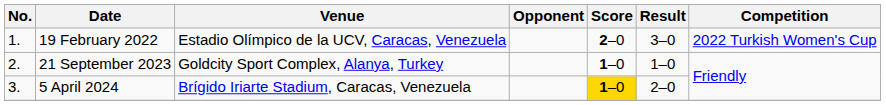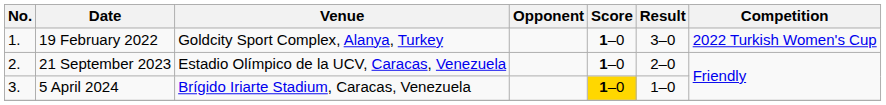 <table class="wikitable">
 <tr>
 <th>No.</th>
 <th>Date</th>
 <th>Venue</th>
 <th>Opponent</th>
 <th>Score</th>
 <th>Result</th>
 <th>Competition</th>
 </tr>
 <tr>
 <td>1.</td>
 <td>19 February 2022</td>
-<td>Estadio Olímpico de la UCV, <a href='#'>Caracas</a>, <a href='#'>Venezuela</a></td>
+<td>Goldcity Sport Complex, <a href='#'>Alanya</a>, <a href='#'>Turkey</a></td>
 <td></td>
-<td align=center><strong>2</strong>–0</td>
+<td align=center><strong>1</strong>–0</td>
 <td align=center>3–0</td>
 <td><a href='#'>2022 Turkish Women's Cup</a></td>
 </tr>
 <tr>
 <td>2.</td>
 <td>21 September 2023</td>
-<td>Goldcity Sport Complex, <a href='#'>Alanya</a>, <a href='#'>Turkey</a></td>
+<td>Estadio Olímpico de la UCV, <a href='#'>Caracas</a>, <a href='#'>Venezuela</a></td>
 <td></td>
 <td align=center><strong>1</strong>–0</td>
-<td align=center>1–0</td>
+<td align=center>2–0</td>
 <td rowspan=2><a href='#'>Friendly</a></td>
 </tr>
 <tr>
 <td>3.</td>
 <td>5 April 2024</td>
 <td><a href='#'>Brígido Iriarte Stadium</a>, Caracas, Venezuela</td>
 <td></td>
 <td align=center style="background: gold;"><strong>1</strong>–0</td>
-<td align=center>2–0</td>
+<td align=center>1–0</td>
 </tr>
 <tr>
 </tr>
 </table>
